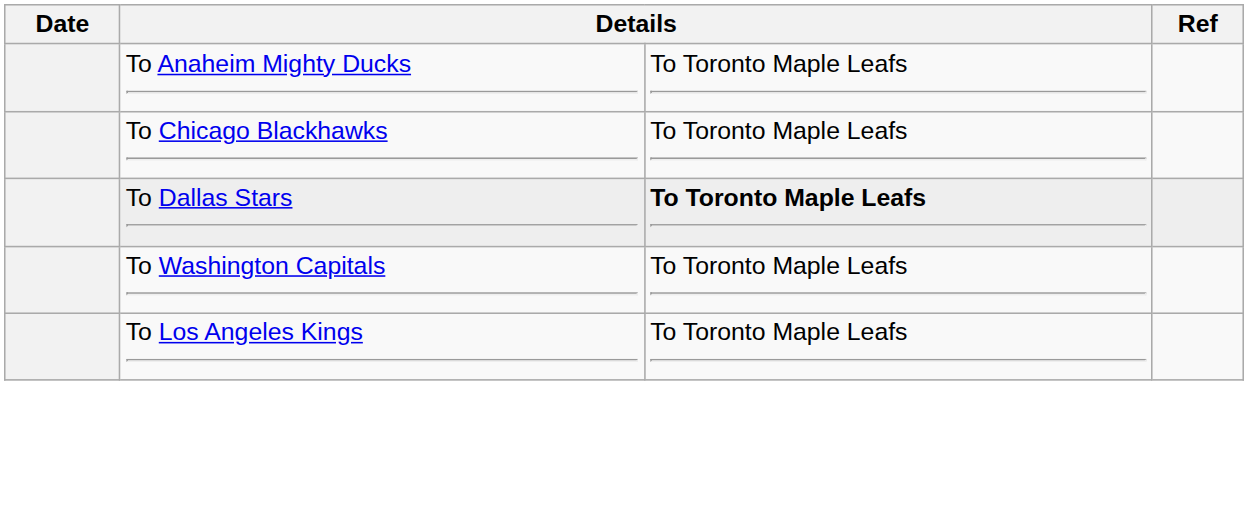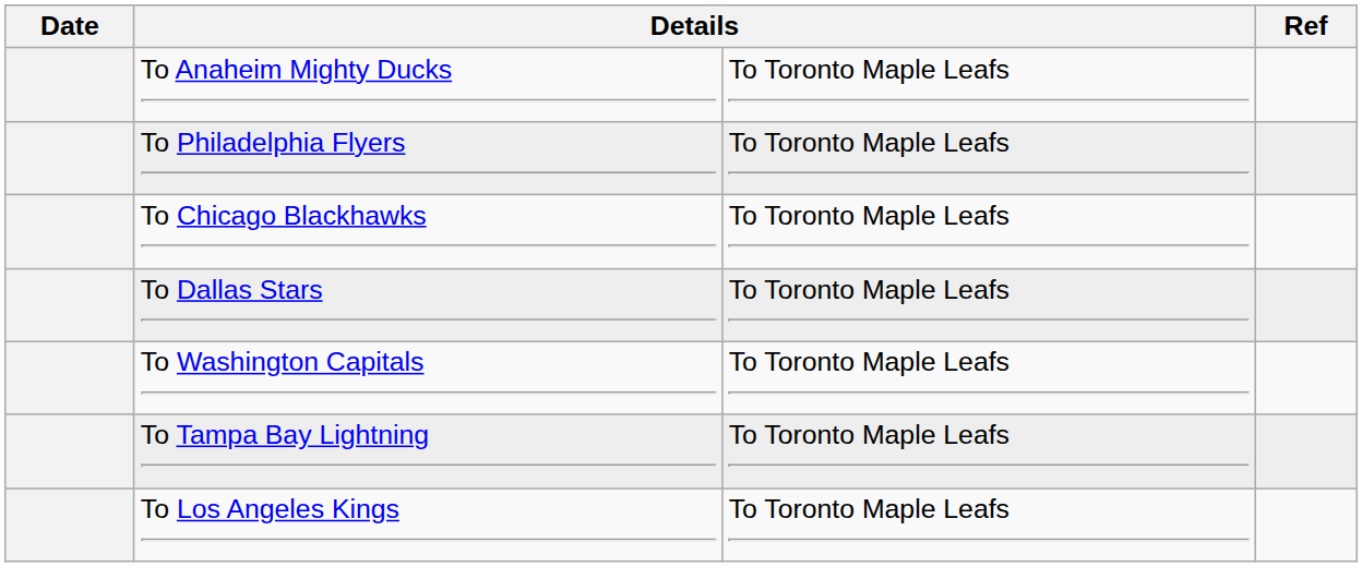 <table class="wikitable plainrowheaders" style="width: 50em;">
 <tr>
 <th scope="col">Date</th>
 <th scope="col" colspan="2">Details</th>
 <th scope="col">Ref</th>
 </tr>
 <tr>
 <th scope="row"></th>
 <td valign="top">To <a href='#'>Anaheim Mighty Ducks</a><hr></td>
 <td valign="top">To Toronto Maple Leafs<hr></td>
 <td></td>
 </tr>
+<tr bgcolor="#eeeeee">
+<th scope="row"></th>
+<td valign="top">To <a href='#'>Philadelphia Flyers</a><hr></td>
+<td valign="top">To Toronto Maple Leafs<hr></td>
+<td></td>
+</tr>
 <tr>
 <th scope="row"></th>
 <td valign="top">To <a href='#'>Chicago Blackhawks</a><hr></td>
 <td valign="top">To Toronto Maple Leafs<hr></td>
 <td></td>
 </tr>
 <tr bgcolor="#eeeeee">
 <th scope="row"></th>
 <td valign="top">To <a href='#'>Dallas Stars</a><hr></td>
-<td valign="top"><strong>To Toronto Maple Leafs<hr></strong></td>
+<td valign="top">To Toronto Maple Leafs<hr></td>
 <td></td>
 </tr>
 <tr>
 <th scope="row"></th>
 <td valign="top">To <a href='#'>Washington Capitals</a><hr></td>
+<td valign="top">To Toronto Maple Leafs<hr></td>
+<td></td>
+</tr>
+<tr bgcolor="#eeeeee">
+<th scope="row"></th>
+<td valign="top">To <a href='#'>Tampa Bay Lightning</a><hr></td>
 <td valign="top">To Toronto Maple Leafs<hr></td>
 <td></td>
 </tr>
 <tr>
 <th scope="row"></th>
 <td valign="top">To <a href='#'>Los Angeles Kings</a><hr></td>
 <td valign="top">To Toronto Maple Leafs<hr></td>
 <td></td>
 </tr>
 </table>
